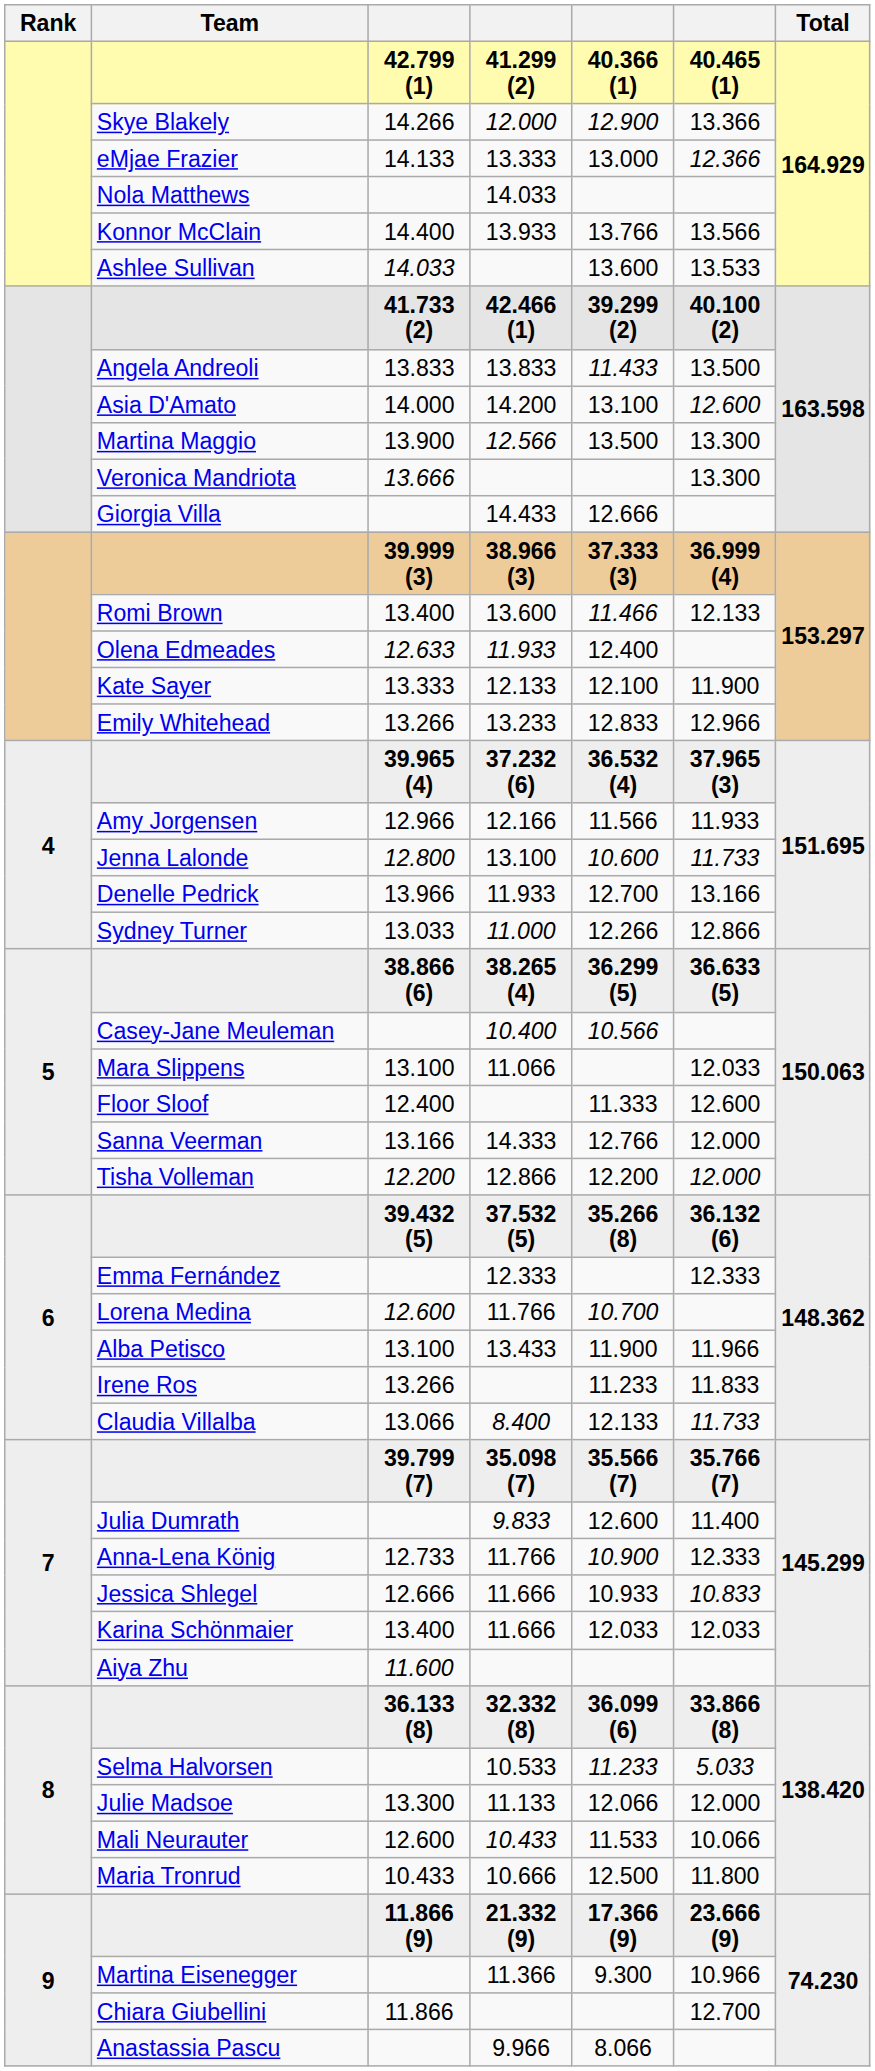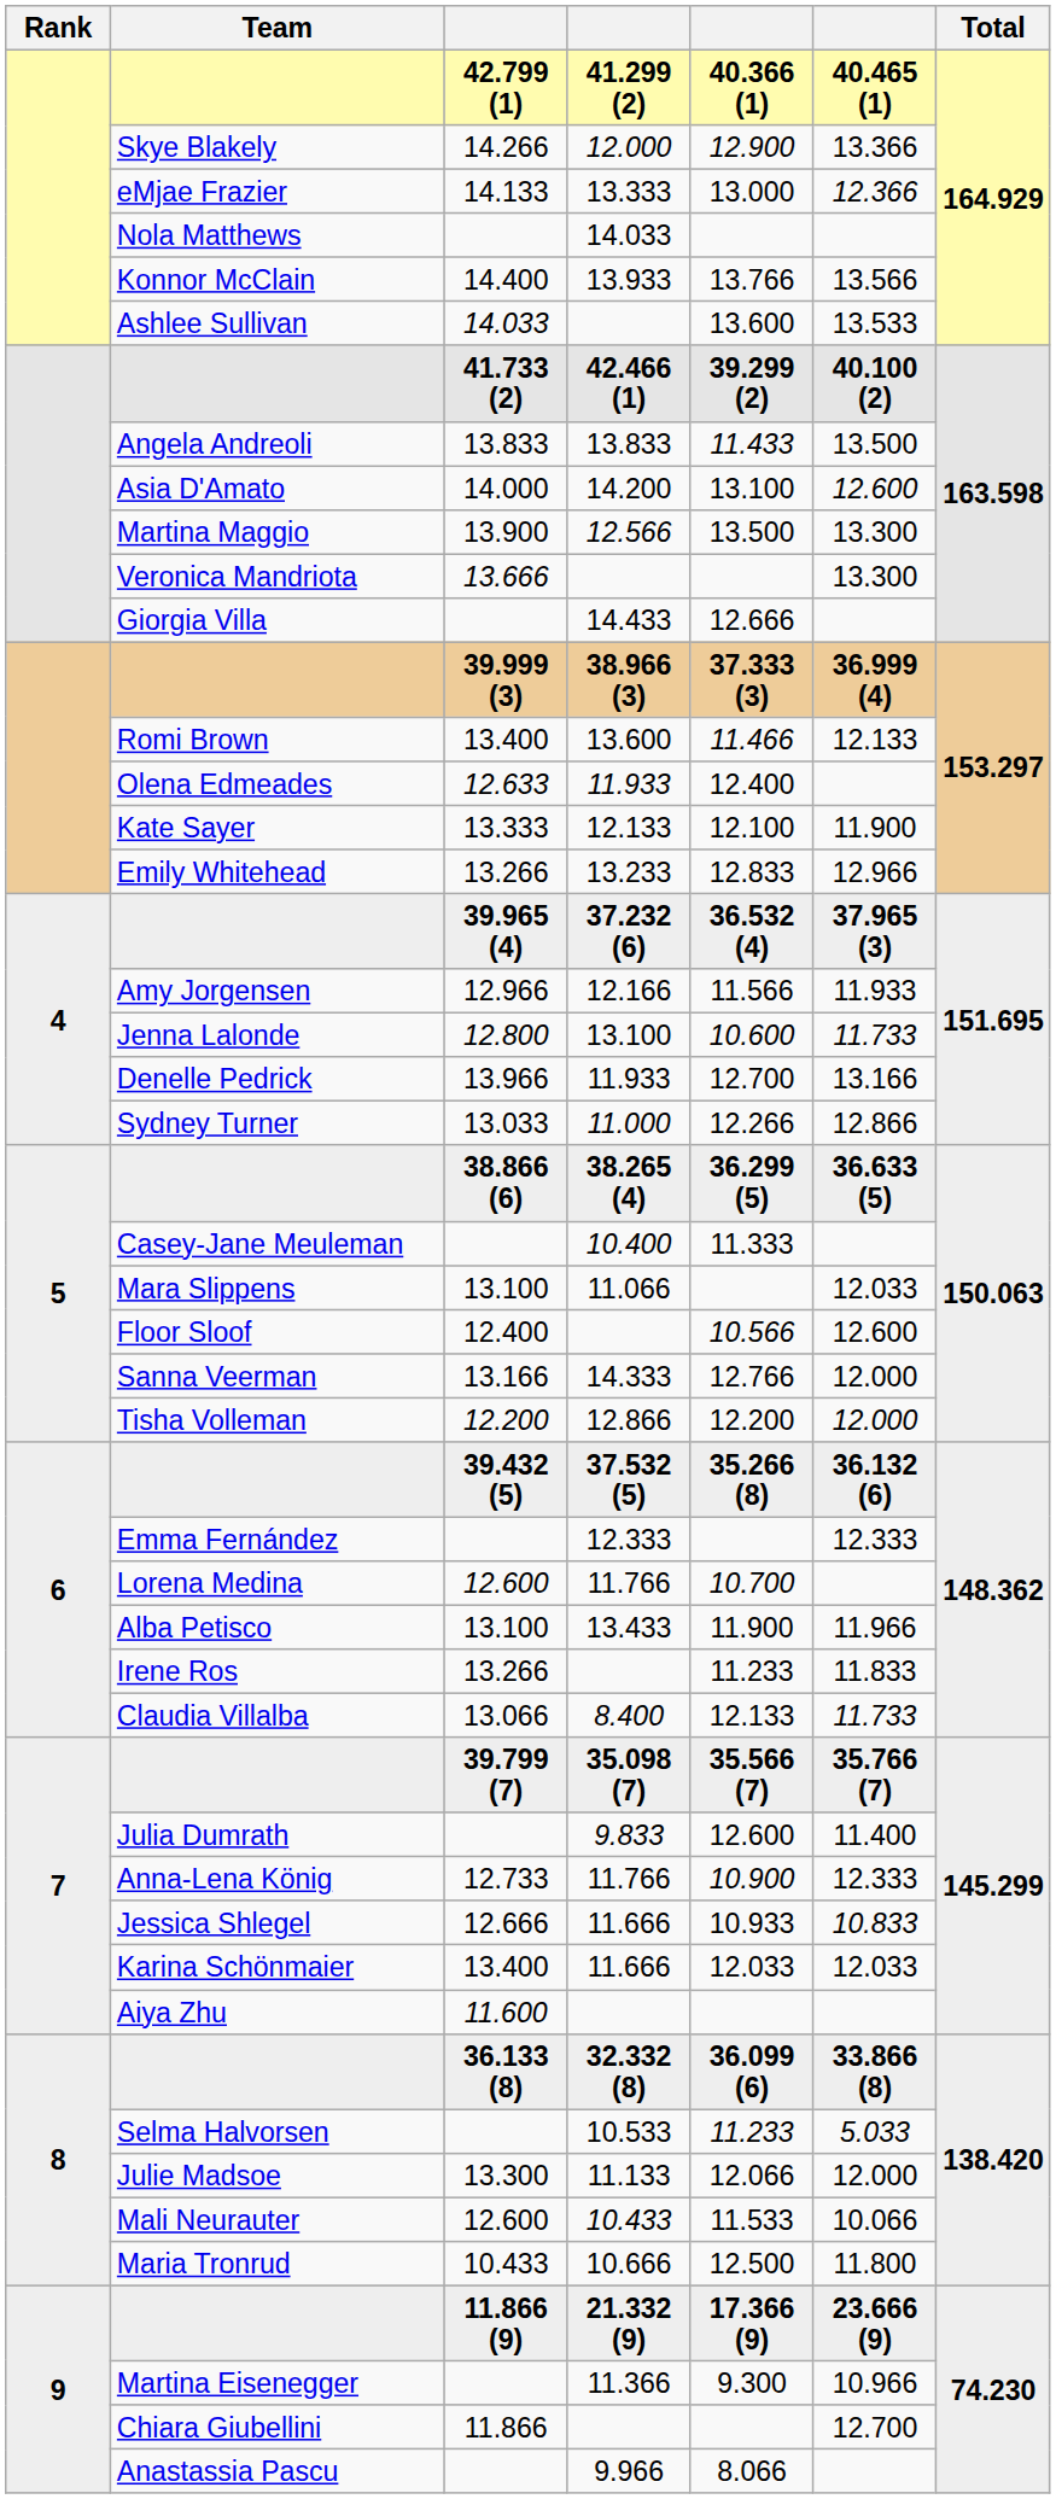 <table class="wikitable sortable" style="text-align:center; font-size:95%">
 <tr>
 <th scope="col" style="width:50px;">Rank</th>
 <th scope="col" style="width:175px;">Team</th>
 <th scope="col" style="width:60px;"></th>
 <th scope="col" style="width:60px;"></th>
 <th scope="col" style="width:60px;"></th>
 <th scope="col" style="width:60px;"></th>
 <th>Total</th>
 </tr>
 <tr style="background:#fffcaf;">
 <td rowspan="6"></td>
 <td style="text-align:left;"><strong></strong></td>
 <td><strong>42.799 (1)</strong></td>
 <td><strong>41.299 (2)</strong></td>
 <td><strong>40.366 (1)</strong></td>
 <td><strong>40.465 (1)</strong></td>
 <td rowspan="6"><strong>164.929</strong></td>
 </tr>
 <tr>
 <td style="text-align:left;"><a href='#'>Skye Blakely</a></td>
 <td>14.266</td>
 <td><em>12.000</em></td>
 <td><em>12.900</em></td>
 <td>13.366</td>
 </tr>
 <tr>
 <td style="text-align:left;"><a href='#'>eMjae Frazier</a></td>
 <td>14.133</td>
 <td>13.333</td>
 <td>13.000</td>
 <td><em>12.366</em></td>
 </tr>
 <tr>
 <td style="text-align:left;"><a href='#'>Nola Matthews</a></td>
 <td></td>
 <td>14.033</td>
 <td></td>
 <td></td>
 </tr>
 <tr>
 <td style="text-align:left;"><a href='#'>Konnor McClain</a></td>
 <td>14.400</td>
 <td>13.933</td>
 <td>13.766</td>
 <td>13.566</td>
 </tr>
 <tr>
 <td style="text-align:left;"><a href='#'>Ashlee Sullivan</a></td>
 <td><em>14.033</em></td>
 <td></td>
 <td>13.600</td>
 <td>13.533</td>
 </tr>
 <tr style="background:#e5e5e5;">
 <td rowspan="6"></td>
 <td style="text-align:left;"><strong></strong></td>
 <td><strong>41.733 (2)</strong></td>
 <td><strong>42.466 (1)</strong></td>
 <td><strong>39.299 (2)</strong></td>
 <td><strong>40.100 (2)</strong></td>
 <td rowspan="6"><strong>163.598</strong></td>
 </tr>
 <tr>
 <td style="text-align:left;"><a href='#'>Angela Andreoli</a></td>
 <td>13.833</td>
 <td>13.833</td>
 <td><em>11.433</em></td>
 <td>13.500</td>
 </tr>
 <tr>
 <td style="text-align:left;"><a href='#'>Asia D'Amato</a></td>
 <td>14.000</td>
 <td>14.200</td>
 <td>13.100</td>
 <td><em>12.600</em></td>
 </tr>
 <tr>
 <td style="text-align:left;"><a href='#'>Martina Maggio</a></td>
 <td>13.900</td>
 <td><em>12.566</em></td>
 <td>13.500</td>
 <td>13.300</td>
 </tr>
 <tr>
 <td style="text-align:left;"><a href='#'>Veronica Mandriota</a></td>
 <td><em>13.666</em></td>
 <td></td>
 <td></td>
 <td>13.300</td>
 </tr>
 <tr>
 <td style="text-align:left;"><a href='#'>Giorgia Villa</a></td>
 <td></td>
 <td>14.433</td>
 <td>12.666</td>
 <td></td>
 </tr>
 <tr style="background:#ec9;">
 <td rowspan="5"></td>
 <td style="text-align:left;"><strong></strong></td>
 <td><strong>39.999 (3)</strong></td>
 <td><strong>38.966 (3)</strong></td>
 <td><strong>37.333 (3)</strong></td>
 <td><strong>36.999 (4)</strong></td>
 <td rowspan="5"><strong>153.297</strong></td>
 </tr>
 <tr>
 <td style="text-align:left;"><a href='#'>Romi Brown</a></td>
 <td>13.400</td>
 <td>13.600</td>
 <td><em>11.466</em></td>
 <td>12.133</td>
 </tr>
 <tr>
 <td style="text-align:left;"><a href='#'>Olena Edmeades</a></td>
 <td><em>12.633</em></td>
 <td><em>11.933</em></td>
 <td>12.400</td>
 <td></td>
 </tr>
 <tr>
 <td style="text-align:left;"><a href='#'>Kate Sayer</a></td>
 <td>13.333</td>
 <td>12.133</td>
 <td>12.100</td>
 <td>11.900</td>
 </tr>
 <tr>
 <td style="text-align:left;"><a href='#'>Emily Whitehead</a></td>
 <td>13.266</td>
 <td>13.233</td>
 <td>12.833</td>
 <td>12.966</td>
 </tr>
 <tr style="background:#eee;">
 <td rowspan="5"><strong>4</strong></td>
 <td style="text-align:left;"><strong></strong></td>
 <td><strong>39.965 (4)</strong></td>
 <td><strong>37.232 (6)</strong></td>
 <td><strong>36.532 (4)</strong></td>
 <td><strong>37.965 (3)</strong></td>
 <td rowspan="5"><strong>151.695</strong></td>
 </tr>
 <tr>
 <td style="text-align:left;"><a href='#'>Amy Jorgensen</a></td>
 <td>12.966</td>
 <td>12.166</td>
 <td>11.566</td>
 <td>11.933</td>
 </tr>
 <tr>
 <td style="text-align:left;"><a href='#'>Jenna Lalonde</a></td>
 <td><em>12.800</em></td>
 <td>13.100</td>
 <td><em>10.600</em></td>
 <td><em>11.733</em></td>
 </tr>
 <tr>
 <td style="text-align:left;"><a href='#'>Denelle Pedrick</a></td>
 <td>13.966</td>
 <td>11.933</td>
 <td>12.700</td>
 <td>13.166</td>
 </tr>
 <tr>
 <td style="text-align:left;"><a href='#'>Sydney Turner</a></td>
 <td>13.033</td>
 <td><em>11.000</em></td>
 <td>12.266</td>
 <td>12.866</td>
 </tr>
 <tr style="background:#eee;">
 <td rowspan="6"><strong>5</strong></td>
 <td style="text-align:left;"><strong></strong></td>
 <td><strong>38.866 (6)</strong></td>
 <td><strong>38.265 (4)</strong></td>
 <td><strong>36.299 (5)</strong></td>
 <td><strong>36.633 (5)</strong></td>
 <td rowspan="6"><strong>150.063</strong></td>
 </tr>
 <tr>
 <td style="text-align:left;"><a href='#'>Casey-Jane Meuleman</a></td>
 <td></td>
 <td><em>10.400</em></td>
-<td><em>10.566</em></td>
+<td>11.333</td>
 <td></td>
 </tr>
 <tr>
 <td style="text-align:left;"><a href='#'>Mara Slippens</a></td>
 <td>13.100</td>
 <td>11.066</td>
 <td></td>
 <td>12.033</td>
 </tr>
 <tr>
 <td style="text-align:left;"><a href='#'>Floor Sloof</a></td>
 <td>12.400</td>
 <td></td>
-<td>11.333</td>
+<td><em>10.566</em></td>
 <td>12.600</td>
 </tr>
 <tr>
 <td style="text-align:left;"><a href='#'>Sanna Veerman</a></td>
 <td>13.166</td>
 <td>14.333</td>
 <td>12.766</td>
 <td>12.000</td>
 </tr>
 <tr>
 <td style="text-align:left;"><a href='#'>Tisha Volleman</a></td>
 <td><em>12.200</em></td>
 <td>12.866</td>
 <td>12.200</td>
 <td><em>12.000</em></td>
 </tr>
 <tr style="background:#eee;">
 <td rowspan="6"><strong>6</strong></td>
 <td style="text-align:left;"><strong></strong></td>
 <td><strong>39.432 (5)</strong></td>
 <td><strong>37.532 (5)</strong></td>
 <td><strong>35.266 (8)</strong></td>
 <td><strong>36.132 (6)</strong></td>
 <td rowspan="6"><strong>148.362</strong></td>
 </tr>
 <tr>
 <td style="text-align:left;"><a href='#'>Emma Fernández</a></td>
 <td></td>
 <td>12.333</td>
 <td></td>
 <td>12.333</td>
 </tr>
 <tr>
 <td style="text-align:left;"><a href='#'>Lorena Medina</a></td>
 <td><em>12.600</em></td>
 <td>11.766</td>
 <td><em>10.700</em></td>
 <td></td>
 </tr>
 <tr>
 <td style="text-align:left;"><a href='#'>Alba Petisco</a></td>
 <td>13.100</td>
 <td>13.433</td>
 <td>11.900</td>
 <td>11.966</td>
 </tr>
 <tr>
 <td style="text-align:left;"><a href='#'>Irene Ros</a></td>
 <td>13.266</td>
 <td></td>
 <td>11.233</td>
 <td>11.833</td>
 </tr>
 <tr>
 <td style="text-align:left;"><a href='#'>Claudia Villalba</a></td>
 <td>13.066</td>
 <td><em>8.400</em></td>
 <td>12.133</td>
 <td><em>11.733</em></td>
 </tr>
 <tr style="background:#eee;">
 <td rowspan="6"><strong>7</strong></td>
 <td style="text-align:left;"><strong></strong></td>
 <td><strong>39.799 (7)</strong></td>
 <td><strong>35.098 (7)</strong></td>
 <td><strong>35.566 (7)</strong></td>
 <td><strong>35.766 (7)</strong></td>
 <td rowspan="6"><strong>145.299</strong></td>
 </tr>
 <tr>
 <td style="text-align:left;"><a href='#'>Julia Dumrath</a></td>
 <td></td>
 <td><em>9.833</em></td>
 <td>12.600</td>
 <td>11.400</td>
 </tr>
 <tr>
 <td style="text-align:left;"><a href='#'>Anna-Lena König</a></td>
 <td>12.733</td>
 <td>11.766</td>
 <td><em>10.900</em></td>
 <td>12.333</td>
 </tr>
 <tr>
 <td style="text-align:left;"><a href='#'>Jessica Shlegel</a></td>
 <td>12.666</td>
 <td>11.666</td>
 <td>10.933</td>
 <td><em>10.833</em></td>
 </tr>
 <tr>
 <td style="text-align:left;"><a href='#'>Karina Schönmaier</a></td>
 <td>13.400</td>
 <td>11.666</td>
 <td>12.033</td>
 <td>12.033</td>
 </tr>
 <tr>
 <td style="text-align:left;"><a href='#'>Aiya Zhu</a></td>
 <td><em>11.600</em></td>
 <td></td>
 <td></td>
 <td></td>
 </tr>
 <tr style="background:#eee;">
 <td rowspan="5"><strong>8</strong></td>
 <td style="text-align:left;"><strong></strong></td>
 <td><strong>36.133 (8)</strong></td>
 <td><strong>32.332 (8)</strong></td>
 <td><strong>36.099 (6)</strong></td>
 <td><strong>33.866 (8)</strong></td>
 <td rowspan="5"><strong>138.420</strong></td>
 </tr>
 <tr>
 <td style="text-align:left;"><a href='#'>Selma Halvorsen</a></td>
 <td></td>
 <td>10.533</td>
 <td><em>11.233</em></td>
 <td><em>5.033</em></td>
 </tr>
 <tr>
 <td style="text-align:left;"><a href='#'>Julie Madsoe</a></td>
 <td>13.300</td>
 <td>11.133</td>
 <td>12.066</td>
 <td>12.000</td>
 </tr>
 <tr>
 <td style="text-align:left;"><a href='#'>Mali Neurauter</a></td>
 <td>12.600</td>
 <td><em>10.433</em></td>
 <td>11.533</td>
 <td>10.066</td>
 </tr>
 <tr>
 <td style="text-align:left;"><a href='#'>Maria Tronrud</a></td>
 <td>10.433</td>
 <td>10.666</td>
 <td>12.500</td>
 <td>11.800</td>
 </tr>
 <tr style="background:#eee;">
 <td rowspan="4"><strong>9</strong></td>
 <td style="text-align:left;"><strong></strong></td>
 <td><strong>11.866 (9)</strong></td>
 <td><strong>21.332 (9)</strong></td>
 <td><strong>17.366 (9)</strong></td>
 <td><strong>23.666 (9)</strong></td>
 <td rowspan="4"><strong>74.230</strong></td>
 </tr>
 <tr>
 <td style="text-align:left;"><a href='#'>Martina Eisenegger</a></td>
 <td></td>
 <td>11.366</td>
 <td>9.300</td>
 <td>10.966</td>
 </tr>
 <tr>
 <td style="text-align:left;"><a href='#'>Chiara Giubellini</a></td>
 <td>11.866</td>
 <td></td>
 <td></td>
 <td>12.700</td>
 </tr>
 <tr>
 <td style="text-align:left;"><a href='#'>Anastassia Pascu</a></td>
 <td></td>
 <td>9.966</td>
 <td>8.066</td>
 <td></td>
 </tr>
 </table>
